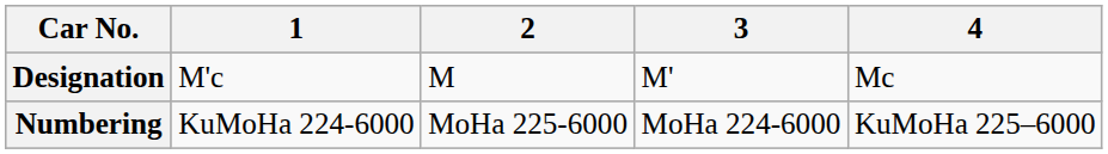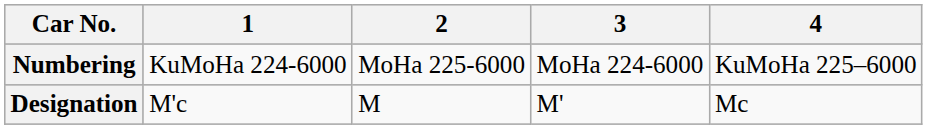 <table class="wikitable">
 <tr>
 <th>Car No.</th>
 <th>1</th>
 <th>2</th>
 <th>3</th>
 <th>4</th>
 </tr>
 <tr>
+<th>Numbering</th>
+<td>KuMoHa 224-6000</td>
+<td>MoHa 225-6000</td>
+<td>MoHa 224-6000</td>
+<td>KuMoHa 225–6000</td>
+</tr>
+<tr>
 <th>Designation</th>
 <td>M'c</td>
 <td>M</td>
 <td>M'</td>
 <td>Mc</td>
 </tr>
-<tr>
-<th>Numbering</th>
-<td>KuMoHa 224-6000</td>
-<td>MoHa 225-6000</td>
-<td>MoHa 224-6000</td>
-<td>KuMoHa 225–6000</td>
-</tr>
 </table>
